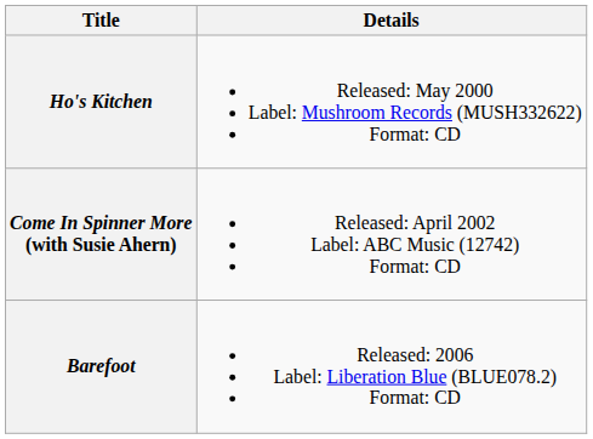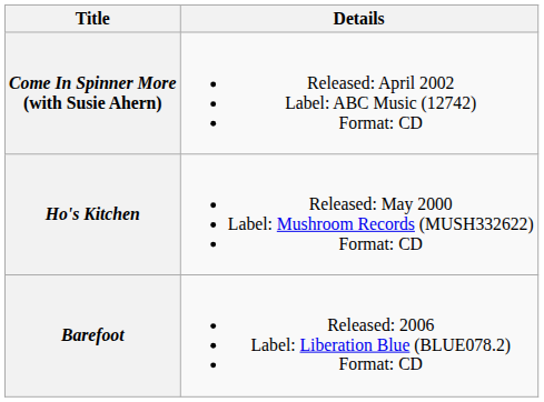 <table class="wikitable plainrowheaders" style="text-align:center;" border="1">
 <tr>
 <th>Title</th>
 <th>Details</th>
 </tr>
 <tr>
+<th scope="row"><em>Come In Spinner More</em> <br> (with Susie Ahern)</th>
+<td><br><ul><li>Released: April 2002</li><li>Label: ABC Music (12742)</li><li>Format: CD</li></ul></td>
+</tr>
+<tr>
 <th scope="row"><em>Ho's Kitchen</em></th>
 <td><br><ul><li>Released: May 2000</li><li>Label: <a href='#'>Mushroom Records</a> (MUSH332622)</li><li>Format: CD</li></ul></td>
-</tr>
-<tr>
-<th scope="row"><em>Come In Spinner More</em> <br> (with Susie Ahern)</th>
-<td><br><ul><li>Released: April 2002</li><li>Label: ABC Music (12742)</li><li>Format: CD</li></ul></td>
 </tr>
 <tr>
 <th scope="row"><em>Barefoot</em></th>
 <td><br><ul><li>Released: 2006</li><li>Label: <a href='#'>Liberation Blue</a> (BLUE078.2)</li><li>Format: CD</li></ul></td>
 </tr>
 </table>
